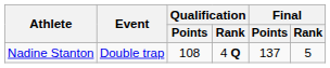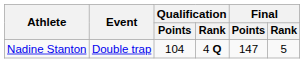 <table class="wikitable" style="font-size:90%">
 <tr>
 <th rowspan="2">Athlete</th>
 <th rowspan="2">Event</th>
 <th colspan=2>Qualification</th>
 <th colspan=2>Final</th>
 </tr>
 <tr style="font-size:95%">
 <th>Points</th>
 <th>Rank</th>
 <th>Points</th>
 <th>Rank</th>
 </tr>
 <tr align=center>
 <td align=left><a href='#'>Nadine Stanton</a></td>
 <td align=left><a href='#'>Double trap</a></td>
-<td>108</td>
+<td>104</td>
 <td>4 <strong>Q</strong></td>
-<td>137</td>
+<td>147</td>
 <td>5</td>
 </tr>
 </table>
